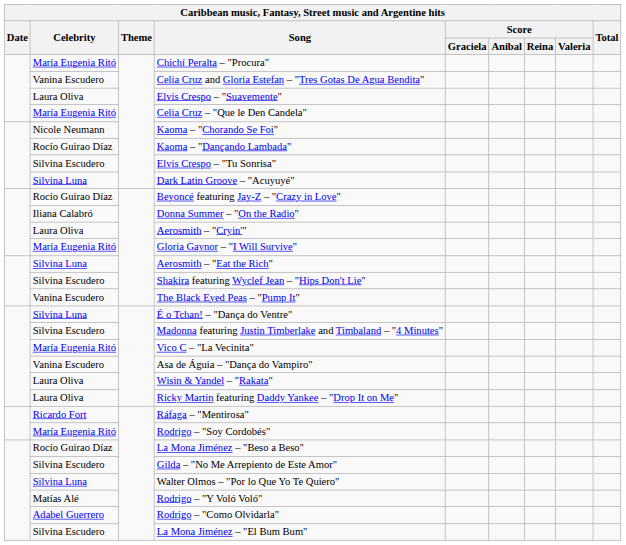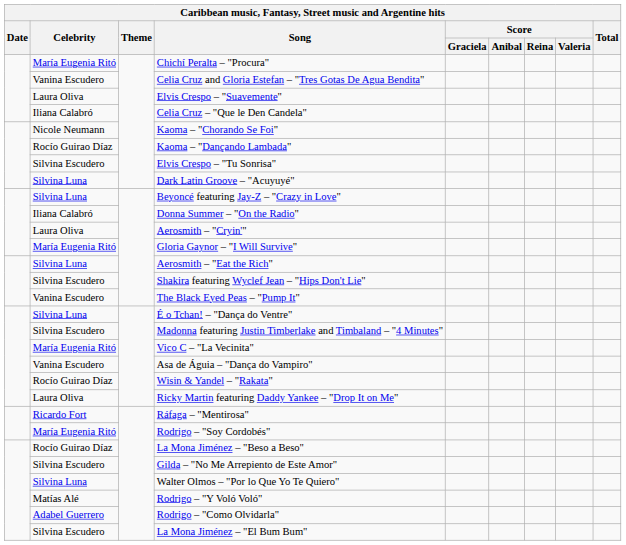 <table class="wikitable collapsible collapsed">
 <tr>
 <th colspan="10" align=center>Caribbean music, Fantasy, Street music and Argentine hits</th>
 </tr>
 <tr>
 <th rowspan="2">Date</th>
 <th rowspan="2">Celebrity</th>
 <th rowspan="2">Theme</th>
 <th rowspan="2">Song</th>
 <th colspan="4">Score</th>
 <th rowspan="2">Total</th>
 </tr>
 <tr>
 <th>Graciela</th>
 <th>Anibal</th>
 <th>Reina</th>
 <th>Valeria</th>
 </tr>
 <tr>
 <td rowspan="4"></td>
 <td><a href='#'>María Eugenia Ritó</a></td>
 <td rowspan="8"></td>
 <td><a href='#'>Chichí Peralta</a> – "Procura"</td>
 <td></td>
 <td></td>
 <td></td>
 <td></td>
 <td></td>
 </tr>
 <tr>
 <td>Vanina Escudero</td>
 <td><a href='#'>Celia Cruz</a> and <a href='#'>Gloria Estefan</a> – "<a href='#'>Tres Gotas De Agua Bendita</a>"</td>
 <td></td>
 <td></td>
 <td></td>
 <td></td>
 <td></td>
 </tr>
 <tr>
 <td>Laura Oliva</td>
 <td><a href='#'>Elvis Crespo</a> – "<a href='#'>Suavemente</a>"</td>
 <td></td>
 <td></td>
 <td></td>
 <td></td>
 <td></td>
 </tr>
 <tr>
-<td><a href='#'>María Eugenia Ritó</a></td>
+<td>Iliana Calabró</td>
 <td><a href='#'>Celia Cruz</a> – "Que le Den Candela"</td>
 <td></td>
 <td></td>
 <td></td>
 <td></td>
 <td></td>
 </tr>
 <tr>
 <td rowspan="4"></td>
 <td>Nicole Neumann</td>
 <td><a href='#'>Kaoma</a> – "<a href='#'>Chorando Se Foi</a>"</td>
 <td></td>
 <td></td>
 <td></td>
 <td></td>
 <td></td>
 </tr>
 <tr>
 <td>Rocío Guirao Díaz</td>
 <td><a href='#'>Kaoma</a> – "<a href='#'>Dançando Lambada</a>"</td>
 <td></td>
 <td></td>
 <td></td>
 <td></td>
 <td></td>
 </tr>
 <tr>
 <td>Silvina Escudero</td>
 <td><a href='#'>Elvis Crespo</a> – "Tu Sonrisa"</td>
 <td></td>
 <td></td>
 <td></td>
 <td></td>
 <td></td>
 </tr>
 <tr>
 <td><a href='#'>Silvina Luna</a></td>
 <td><a href='#'>Dark Latin Groove</a> – "Acuyuyé"</td>
 <td></td>
 <td></td>
 <td></td>
 <td></td>
 <td></td>
 </tr>
 <tr>
 <td rowspan="4"></td>
-<td>Rocío Guirao Díaz</td>
+<td><a href='#'>Silvina Luna</a></td>
 <td rowspan="7"></td>
 <td><a href='#'>Beyoncé</a> featuring <a href='#'>Jay-Z</a> – "<a href='#'>Crazy in Love</a>"</td>
 <td></td>
 <td></td>
 <td></td>
 <td></td>
 <td></td>
 </tr>
 <tr>
 <td>Iliana Calabró</td>
 <td><a href='#'>Donna Summer</a> – "<a href='#'>On the Radio</a>"</td>
 <td></td>
 <td></td>
 <td></td>
 <td></td>
 <td></td>
 </tr>
 <tr>
 <td>Laura Oliva</td>
 <td><a href='#'>Aerosmith</a> – "<a href='#'>Cryin'</a>"</td>
 <td></td>
 <td></td>
 <td></td>
 <td></td>
 <td></td>
 </tr>
 <tr>
 <td><a href='#'>María Eugenia Ritó</a></td>
 <td><a href='#'>Gloria Gaynor</a> – "<a href='#'>I Will Survive</a>"</td>
 <td></td>
 <td></td>
 <td></td>
 <td></td>
 <td></td>
 </tr>
 <tr>
 <td rowspan="3"></td>
 <td><a href='#'>Silvina Luna</a></td>
 <td><a href='#'>Aerosmith</a> – "<a href='#'>Eat the Rich</a>"</td>
 <td></td>
 <td></td>
 <td></td>
 <td></td>
 <td></td>
 </tr>
 <tr>
 <td>Silvina Escudero</td>
 <td><a href='#'>Shakira</a> featuring <a href='#'>Wyclef Jean</a> – "<a href='#'>Hips Don't Lie</a>"</td>
 <td></td>
 <td></td>
 <td></td>
 <td></td>
 <td></td>
 </tr>
 <tr>
 <td>Vanina Escudero</td>
 <td><a href='#'>The Black Eyed Peas</a> – "<a href='#'>Pump It</a>"</td>
 <td></td>
 <td></td>
 <td></td>
 <td></td>
 <td></td>
 </tr>
 <tr>
 <td rowspan="6"></td>
 <td><a href='#'>Silvina Luna</a></td>
 <td rowspan="6"></td>
 <td><a href='#'>É o Tchan!</a> – "Dança do Ventre"</td>
 <td></td>
 <td></td>
 <td></td>
 <td></td>
 <td></td>
 </tr>
 <tr>
 <td>Silvina Escudero</td>
 <td><a href='#'>Madonna</a> featuring <a href='#'>Justin Timberlake</a> and <a href='#'>Timbaland</a> – "<a href='#'>4 Minutes</a>"</td>
 <td></td>
 <td></td>
 <td></td>
 <td></td>
 <td></td>
 </tr>
 <tr>
 <td><a href='#'>María Eugenia Ritó</a></td>
 <td><a href='#'>Vico C</a> – "La Vecinita"</td>
 <td></td>
 <td></td>
 <td></td>
 <td></td>
 <td></td>
 </tr>
 <tr>
 <td>Vanina Escudero</td>
 <td>Asa de Águia – "Dança do Vampiro"</td>
 <td></td>
 <td></td>
 <td></td>
 <td></td>
 <td></td>
 </tr>
 <tr>
-<td>Laura Oliva</td>
+<td>Rocío Guirao Díaz</td>
 <td><a href='#'>Wisin & Yandel</a> – "<a href='#'>Rakata</a>"</td>
 <td></td>
 <td></td>
 <td></td>
 <td></td>
 <td></td>
 </tr>
 <tr>
 <td>Laura Oliva</td>
 <td><a href='#'>Ricky Martin</a> featuring <a href='#'>Daddy Yankee</a> – "<a href='#'>Drop It on Me</a>"</td>
 <td></td>
 <td></td>
 <td></td>
 <td></td>
 <td></td>
 </tr>
 <tr>
 <td rowspan="2"></td>
 <td><a href='#'>Ricardo Fort</a></td>
 <td rowspan="8"></td>
 <td><a href='#'>Ráfaga</a> – "Mentirosa"</td>
 <td></td>
 <td></td>
 <td></td>
 <td></td>
 <td></td>
 </tr>
 <tr>
 <td><a href='#'>María Eugenia Ritó</a></td>
 <td><a href='#'>Rodrigo</a> – "Soy Cordobés"</td>
 <td></td>
 <td></td>
 <td></td>
 <td></td>
 <td></td>
 </tr>
 <tr>
 <td rowspan="6"></td>
 <td>Rocío Guirao Díaz</td>
 <td><a href='#'>La Mona Jiménez</a> – "Beso a Beso"</td>
 <td></td>
 <td></td>
 <td></td>
 <td></td>
 <td></td>
 </tr>
 <tr>
 <td>Silvina Escudero</td>
 <td><a href='#'>Gilda</a> – "No Me Arrepiento de Este Amor"</td>
 <td></td>
 <td></td>
 <td></td>
 <td></td>
 <td></td>
 </tr>
 <tr>
 <td><a href='#'>Silvina Luna</a></td>
 <td>Walter Olmos – "Por lo Que Yo Te Quiero"</td>
 <td></td>
 <td></td>
 <td></td>
 <td></td>
 <td></td>
 </tr>
 <tr>
 <td>Matías Alé</td>
 <td><a href='#'>Rodrigo</a> – "Y Voló Voló"</td>
 <td></td>
 <td></td>
 <td></td>
 <td></td>
 <td></td>
 </tr>
 <tr>
 <td><a href='#'>Adabel Guerrero</a></td>
 <td><a href='#'>Rodrigo</a> – "Como Olvidarla"</td>
 <td></td>
 <td></td>
 <td></td>
 <td></td>
 <td></td>
 </tr>
 <tr>
 <td>Silvina Escudero</td>
 <td><a href='#'>La Mona Jiménez</a> – "El Bum Bum"</td>
 <td></td>
 <td></td>
 <td></td>
 <td></td>
 <td></td>
 </tr>
 </table>
